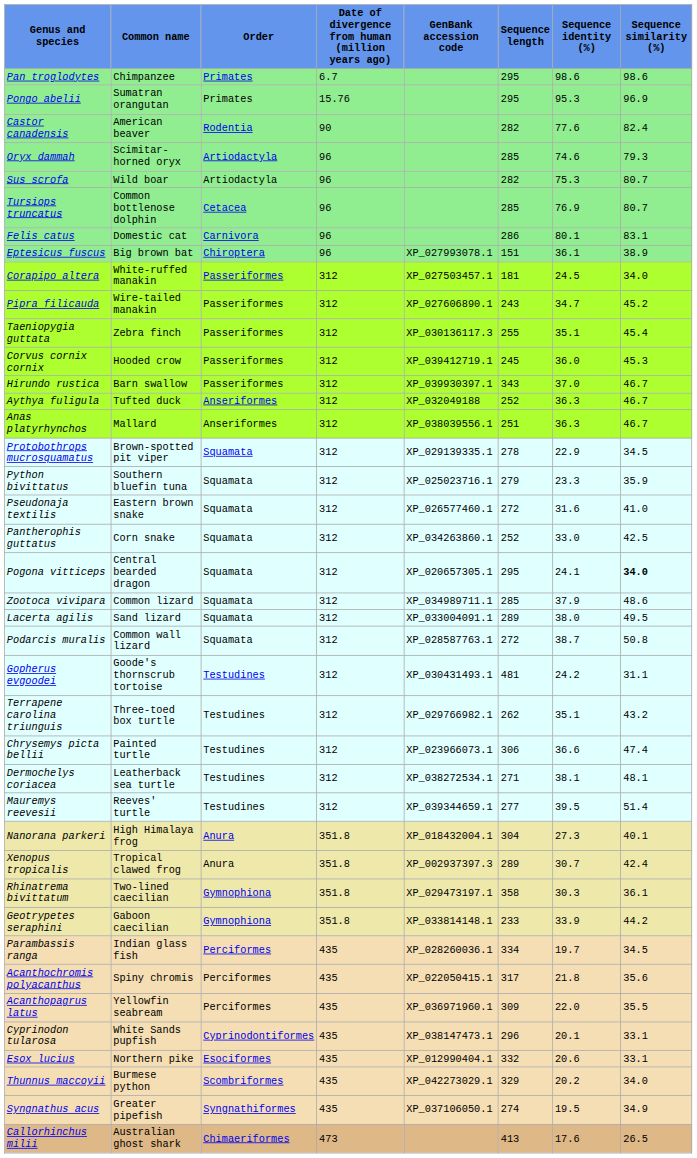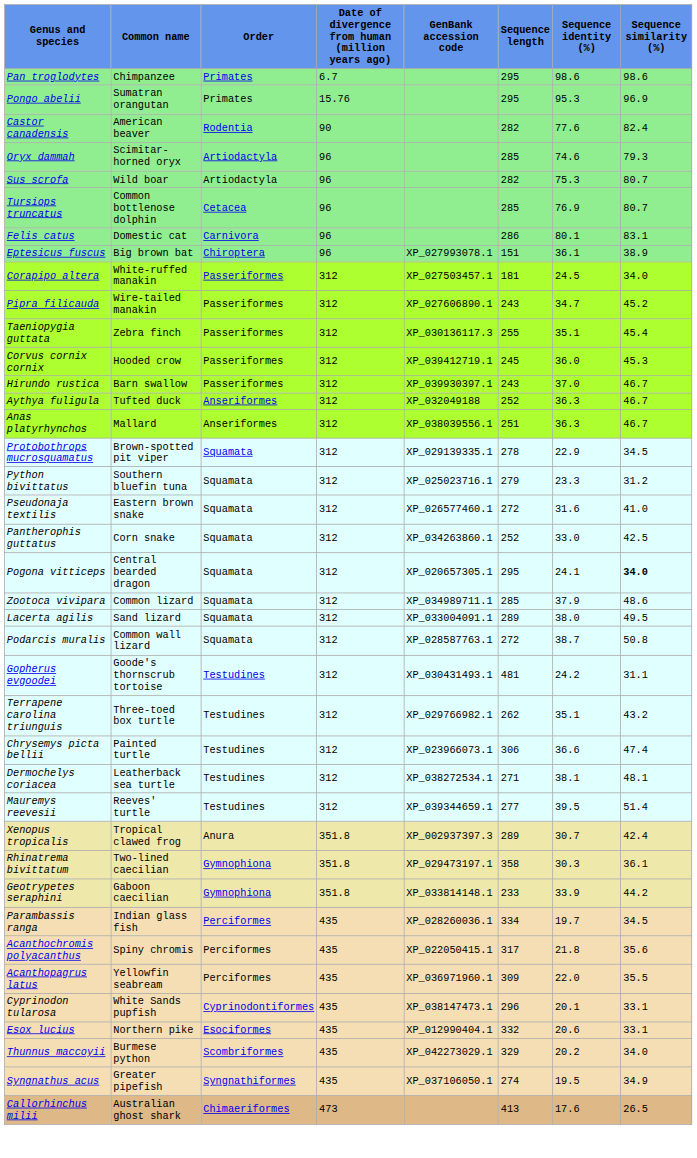 <table class="wikitable sortable mw-collapsible">
 <tr>
 <th style="background-color:cornflowerblue;"><strong>Genus and species</strong></th>
 <th style="background-color:cornflowerblue;"><strong>Common name</strong></th>
 <th style="background-color:cornflowerblue;"><strong>Order</strong></th>
 <th style="background-color:cornflowerblue;">Date of divergence from human<br>(million years ago)</th>
 <th style="background-color:cornflowerblue;">GenBank accession<br>code</th>
 <th style="background-color:cornflowerblue;">Sequence<br>length</th>
 <th style="background-color:cornflowerblue;">Sequence identity (%)</th>
 <th style="background-color:cornflowerblue;">Sequence<br>similarity (%)</th>
 </tr>
 <tr style="background-color:lightgreen">
 <td><em><a href='#'>Pan troglodytes</a></em></td>
 <td>Chimpanzee</td>
 <td><a href='#'>Primates</a></td>
 <td>6.7</td>
 <td></td>
 <td>295</td>
 <td>98.6</td>
 <td>98.6</td>
 </tr>
 <tr style="background-color:lightgreen">
 <td><em><a href='#'>Pongo abelii</a></em></td>
 <td>Sumatran orangutan</td>
 <td>Primates</td>
 <td>15.76</td>
 <td></td>
 <td>295</td>
 <td>95.3</td>
 <td>96.9</td>
 </tr>
 <tr style="background-color:lightgreen">
 <td><em><a href='#'>Castor canadensis</a></em></td>
 <td>American beaver</td>
 <td><a href='#'>Rodentia</a></td>
 <td>90</td>
 <td></td>
 <td>282</td>
 <td>77.6</td>
 <td>82.4</td>
 </tr>
 <tr style="background-color:lightgreen">
 <td><em><a href='#'>Oryx dammah</a></em></td>
 <td>Scimitar-horned oryx</td>
 <td><a href='#'>Artiodactyla</a></td>
 <td>96</td>
 <td></td>
 <td>285</td>
 <td>74.6</td>
 <td>79.3</td>
 </tr>
 <tr style="background-color:lightgreen">
 <td><em><a href='#'>Sus scrofa</a></em></td>
 <td>Wild boar</td>
 <td>Artiodactyla</td>
 <td>96</td>
 <td></td>
 <td>282</td>
 <td>75.3</td>
 <td>80.7</td>
 </tr>
 <tr style="background-color:lightgreen">
 <td><em><a href='#'>Tursiops truncatus</a></em></td>
 <td>Common bottlenose dolphin</td>
 <td><a href='#'>Cetacea</a></td>
 <td>96</td>
 <td></td>
 <td>285</td>
 <td>76.9</td>
 <td>80.7</td>
 </tr>
 <tr style="background-color:lightgreen">
 <td><em><a href='#'>Felis catus</a></em></td>
 <td>Domestic cat</td>
 <td><a href='#'>Carnivora</a></td>
 <td>96</td>
 <td></td>
 <td>286</td>
 <td>80.1</td>
 <td>83.1</td>
 </tr>
 <tr style="background-color:lightgreen">
 <td><em><a href='#'>Eptesicus fuscus</a></em></td>
 <td>Big brown bat</td>
 <td><a href='#'>Chiroptera</a></td>
 <td>96</td>
 <td>XP_027993078.1</td>
 <td>151</td>
 <td>36.1</td>
 <td>38.9</td>
 </tr>
 <tr style="background-color:greenyellow">
 <td><em><a href='#'>Corapipo altera</a></em></td>
 <td>White-ruffed manakin</td>
 <td><a href='#'>Passeriformes</a></td>
 <td>312</td>
 <td>XP_027503457.1</td>
 <td>181</td>
 <td>24.5</td>
 <td>34.0</td>
 </tr>
 <tr style="background-color:greenyellow">
 <td><em><a href='#'>Pipra filicauda</a></em></td>
 <td>Wire-tailed manakin</td>
 <td>Passeriformes</td>
 <td>312</td>
 <td>XP_027606890.1</td>
 <td>243</td>
 <td>34.7</td>
 <td>45.2</td>
 </tr>
 <tr style="background-color:greenyellow">
 <td><em>Taeniopygia guttata</em></td>
 <td>Zebra finch</td>
 <td>Passeriformes</td>
 <td>312</td>
 <td>XP_030136117.3</td>
 <td>255</td>
 <td>35.1</td>
 <td>45.4</td>
 </tr>
 <tr style="background-color:greenyellow">
 <td><em>Corvus cornix cornix</em></td>
 <td>Hooded crow</td>
 <td>Passeriformes</td>
 <td>312</td>
 <td>XP_039412719.1</td>
 <td>245</td>
 <td>36.0</td>
 <td>45.3</td>
 </tr>
 <tr style="background-color:greenyellow">
 <td><em>Hirundo rustica</em></td>
 <td>Barn swallow</td>
 <td>Passeriformes</td>
 <td>312</td>
 <td>XP_039930397.1</td>
-<td>343</td>
+<td>243</td>
 <td>37.0</td>
 <td>46.7</td>
 </tr>
 <tr style="background-color:greenyellow">
 <td><em>Aythya fuligula</em></td>
 <td>Tufted duck</td>
 <td><a href='#'>Anseriformes</a></td>
 <td>312</td>
 <td>XP_032049188</td>
 <td>252</td>
 <td>36.3</td>
 <td>46.7</td>
 </tr>
 <tr style="background-color:greenyellow">
 <td><em>Anas platyrhynchos</em></td>
 <td>Mallard</td>
 <td>Anseriformes</td>
 <td>312</td>
 <td>XP_038039556.1</td>
 <td>251</td>
 <td>36.3</td>
 <td>46.7</td>
 </tr>
 <tr style="background-color:lightcyan">
 <td><em><a href='#'>Protobothrops mucrosquamatus</a></em></td>
 <td>Brown-spotted pit viper</td>
 <td><a href='#'>Squamata</a></td>
 <td>312</td>
 <td>XP_029139335.1</td>
 <td>278</td>
 <td>22.9</td>
 <td>34.5</td>
 </tr>
 <tr style="background-color:lightcyan">
 <td><em>Python bivittatus</em></td>
 <td>Southern bluefin tuna</td>
 <td>Squamata</td>
 <td>312</td>
 <td>XP_025023716.1</td>
 <td>279</td>
 <td>23.3</td>
-<td>35.9</td>
+<td>31.2</td>
 </tr>
 <tr style="background-color:lightcyan">
 <td><em>Pseudonaja textilis</em></td>
 <td>Eastern brown snake</td>
 <td>Squamata</td>
 <td>312</td>
 <td>XP_026577460.1</td>
 <td>272</td>
 <td>31.6</td>
 <td>41.0</td>
 </tr>
 <tr style="background-color:lightcyan">
 <td><em>Pantherophis guttatus</em></td>
 <td>Corn snake</td>
 <td>Squamata</td>
 <td>312</td>
 <td>XP_034263860.1</td>
 <td>252</td>
 <td>33.0</td>
 <td>42.5</td>
 </tr>
 <tr style="background-color:lightcyan">
 <td><em>Pogona vitticeps</em></td>
 <td>Central bearded dragon</td>
 <td>Squamata</td>
 <td>312</td>
 <td>XP_020657305.1</td>
 <td>295</td>
 <td>24.1</td>
 <td><strong>34.0</strong></td>
 </tr>
 <tr style="background-color:lightcyan">
 <td><em>Zootoca vivipara</em></td>
 <td>Common lizard</td>
 <td>Squamata</td>
 <td>312</td>
 <td>XP_034989711.1</td>
 <td>285</td>
 <td>37.9</td>
 <td>48.6</td>
 </tr>
 <tr style="background-color:lightcyan">
 <td><em>Lacerta agilis</em></td>
 <td>Sand lizard</td>
 <td>Squamata</td>
 <td>312</td>
 <td>XP_033004091.1</td>
 <td>289</td>
 <td>38.0</td>
 <td>49.5</td>
 </tr>
 <tr style="background-color:lightcyan">
 <td><em>Podarcis muralis</em></td>
 <td>Common wall lizard</td>
 <td>Squamata</td>
 <td>312</td>
 <td>XP_028587763.1</td>
 <td>272</td>
 <td>38.7</td>
 <td>50.8</td>
 </tr>
 <tr style="background-color:lightcyan">
 <td><em><a href='#'>Gopherus evgoodei</a></em></td>
 <td>Goode's thornscrub tortoise</td>
 <td><a href='#'>Testudines</a></td>
 <td>312</td>
 <td>XP_030431493.1</td>
 <td>481</td>
 <td>24.2</td>
 <td>31.1</td>
 </tr>
 <tr style="background-color:lightcyan">
 <td><em>Terrapene carolina</em><br><em>triunguis</em></td>
 <td>Three-toed box turtle</td>
 <td>Testudines</td>
 <td>312</td>
 <td>XP_029766982.1</td>
 <td>262</td>
 <td>35.1</td>
 <td>43.2</td>
 </tr>
 <tr style="background-color:lightcyan">
 <td><em>Chrysemys picta bellii</em></td>
 <td>Painted turtle</td>
 <td>Testudines</td>
 <td>312</td>
 <td>XP_023966073.1</td>
 <td>306</td>
 <td>36.6</td>
 <td>47.4</td>
 </tr>
 <tr style="background-color:lightcyan">
 <td><em>Dermochelys coriacea</em></td>
 <td>Leatherback sea turtle</td>
 <td>Testudines</td>
 <td>312</td>
 <td>XP_038272534.1</td>
 <td>271</td>
 <td>38.1</td>
 <td>48.1</td>
 </tr>
 <tr style="background-color:lightcyan">
 <td><em>Mauremys reevesii</em></td>
 <td>Reeves' turtle</td>
 <td>Testudines</td>
 <td>312</td>
 <td>XP_039344659.1</td>
 <td>277</td>
 <td>39.5</td>
 <td>51.4</td>
 </tr>
 <tr style="background-color:palegoldenrod">
-<td><em>Nanorana parkeri</em></td>
-<td>High Himalaya frog</td>
-<td><a href='#'>Anura</a></td>
-<td>351.8</td>
-<td>XP_018432004.1</td>
-<td>304</td>
-<td>27.3</td>
-<td>40.1</td>
-</tr>
-<tr style="background-color:palegoldenrod">
 <td><em>Xenopus tropicalis</em></td>
 <td>Tropical clawed frog</td>
 <td>Anura</td>
 <td>351.8</td>
 <td>XP_002937397.3</td>
 <td>289</td>
 <td>30.7</td>
 <td>42.4</td>
 </tr>
 <tr style="background-color:palegoldenrod">
 <td><em>Rhinatrema bivittatum</em></td>
 <td>Two-lined caecilian</td>
 <td><a href='#'>Gymnophiona</a></td>
 <td>351.8</td>
 <td>XP_029473197.1</td>
 <td>358</td>
 <td>30.3</td>
 <td>36.1</td>
 </tr>
 <tr style="background-color:palegoldenrod">
 <td><em>Geotrypetes seraphini</em></td>
 <td>Gaboon caecilian</td>
 <td><a href='#'>Gymnophiona</a></td>
 <td>351.8</td>
 <td>XP_033814148.1</td>
 <td>233</td>
 <td>33.9</td>
 <td>44.2</td>
 </tr>
 <tr style="background-color:wheat">
 <td><em>Parambassis ranga</em></td>
 <td>Indian glass fish</td>
 <td><a href='#'>Perciformes</a></td>
 <td>435</td>
 <td>XP_028260036.1</td>
 <td>334</td>
 <td>19.7</td>
 <td>34.5</td>
 </tr>
 <tr style="background-color:wheat">
 <td><em><a href='#'>Acanthochromis polyacanthus</a></em></td>
 <td>Spiny chromis</td>
 <td>Perciformes</td>
 <td>435</td>
 <td>XP_022050415.1</td>
 <td>317</td>
 <td>21.8</td>
 <td>35.6</td>
 </tr>
 <tr style="background-color:wheat">
 <td><em><a href='#'>Acanthopagrus latus</a></em></td>
 <td>Yellowfin seabream</td>
 <td>Perciformes</td>
 <td>435</td>
 <td>XP_036971960.1</td>
 <td>309</td>
 <td>22.0</td>
 <td>35.5</td>
 </tr>
 <tr style="background-color:wheat">
 <td><em>Cyprinodon tularosa</em></td>
 <td>White Sands pupfish</td>
 <td><a href='#'>Cyprinodontiformes</a></td>
 <td>435</td>
 <td>XP_038147473.1</td>
 <td>296</td>
 <td>20.1</td>
 <td>33.1</td>
 </tr>
 <tr style="background-color:wheat">
 <td><em><a href='#'>Esox lucius</a></em></td>
 <td>Northern pike</td>
 <td><a href='#'>Esociformes</a></td>
 <td>435</td>
 <td>XP_012990404.1</td>
 <td>332</td>
 <td>20.6</td>
 <td>33.1</td>
 </tr>
 <tr style="background-color:wheat">
 <td><em><a href='#'>Thunnus maccoyii</a></em></td>
 <td>Burmese python</td>
 <td><a href='#'>Scombriformes</a></td>
 <td>435</td>
 <td>XP_042273029.1</td>
 <td>329</td>
 <td>20.2</td>
 <td>34.0</td>
 </tr>
 <tr style="background-color:wheat">
 <td><em><a href='#'>Syngnathus acus</a></em></td>
 <td>Greater pipefish</td>
 <td><a href='#'>Syngnathiformes</a></td>
 <td>435</td>
 <td>XP_037106050.1</td>
 <td>274</td>
 <td>19.5</td>
 <td>34.9</td>
 </tr>
 <tr style="background-color:burlywood">
 <td><em><a href='#'>Callorhinchus milii</a></em></td>
 <td>Australian ghost shark</td>
 <td><a href='#'>Chimaeriformes</a></td>
 <td>473</td>
 <td></td>
 <td>413</td>
 <td>17.6</td>
 <td>26.5</td>
 </tr>
 </table>
